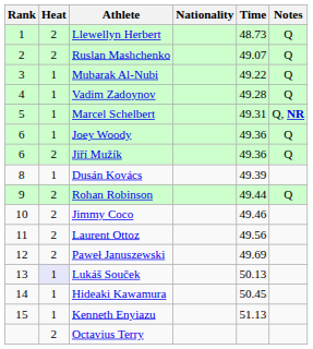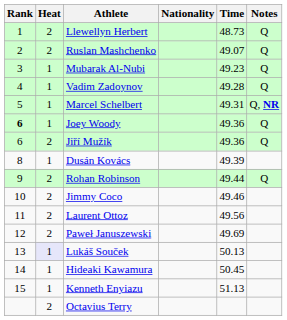 <table class="wikitable sortable" style="text-align:center;font-size:95%">
 <tr>
 <th>Rank</th>
 <th>Heat</th>
 <th>Athlete</th>
 <th>Nationality</th>
 <th>Time</th>
 <th>Notes</th>
 </tr>
 <tr bgcolor=ccffcc>
 <td>1</td>
 <td>2</td>
 <td align="left"><a href='#'>Llewellyn Herbert</a></td>
 <td align=left></td>
 <td>48.73</td>
 <td>Q</td>
 </tr>
 <tr bgcolor=ccffcc>
 <td>2</td>
 <td>2</td>
 <td align="left"><a href='#'>Ruslan Mashchenko</a></td>
 <td align=left></td>
 <td>49.07</td>
 <td>Q</td>
 </tr>
 <tr bgcolor=ccffcc>
 <td>3</td>
 <td>1</td>
 <td align="left"><a href='#'>Mubarak Al-Nubi</a></td>
 <td align=left></td>
-<td>49.22</td>
+<td>49.23</td>
 <td>Q</td>
 </tr>
 <tr bgcolor=ccffcc>
 <td>4</td>
 <td>1</td>
 <td align="left"><a href='#'>Vadim Zadoynov</a></td>
 <td align=left></td>
 <td>49.28</td>
 <td>Q</td>
 </tr>
 <tr bgcolor=ccffcc>
 <td>5</td>
 <td>1</td>
 <td align="left"><a href='#'>Marcel Schelbert</a></td>
 <td align=left></td>
 <td>49.31</td>
 <td>Q, <strong><a href='#'>NR</a></strong></td>
 </tr>
 <tr bgcolor=ccffcc>
-<td>6</td>
+<td><strong>6</strong></td>
 <td>1</td>
 <td align="left"><a href='#'>Joey Woody</a></td>
 <td align=left></td>
 <td>49.36</td>
 <td>Q</td>
 </tr>
 <tr bgcolor=ccffcc>
 <td>6</td>
 <td>2</td>
 <td align="left"><a href='#'>Jiří Mužík</a></td>
 <td align=left></td>
 <td>49.36</td>
 <td>Q</td>
 </tr>
 <tr>
 <td>8</td>
 <td>1</td>
 <td align="left"><a href='#'>Dusán Kovács</a></td>
 <td align=left></td>
 <td>49.39</td>
 <td></td>
 </tr>
 <tr bgcolor=ccffcc>
 <td>9</td>
 <td>2</td>
 <td align="left"><a href='#'>Rohan Robinson</a></td>
 <td align=left></td>
 <td>49.44</td>
 <td>Q</td>
 </tr>
 <tr>
 <td>10</td>
 <td>2</td>
 <td align="left"><a href='#'>Jimmy Coco</a></td>
 <td align=left></td>
 <td>49.46</td>
 <td></td>
 </tr>
 <tr>
 <td>11</td>
 <td>2</td>
 <td align="left"><a href='#'>Laurent Ottoz</a></td>
 <td align=left></td>
 <td>49.56</td>
 <td></td>
 </tr>
 <tr>
 <td>12</td>
 <td>2</td>
 <td align="left"><a href='#'>Paweł Januszewski</a></td>
 <td align=left></td>
 <td>49.69</td>
 <td></td>
 </tr>
 <tr>
 <td>13</td>
 <td style="background: lavender;">1</td>
 <td align="left"><a href='#'>Lukáš Souček</a></td>
 <td align=left></td>
 <td>50.13</td>
 <td></td>
 </tr>
 <tr>
 <td>14</td>
 <td>1</td>
 <td align="left"><a href='#'>Hideaki Kawamura</a></td>
 <td align=left></td>
 <td>50.45</td>
 <td></td>
 </tr>
 <tr>
 <td>15</td>
 <td>1</td>
 <td align="left"><a href='#'>Kenneth Enyiazu</a></td>
 <td align=left></td>
 <td>51.13</td>
 <td></td>
 </tr>
 <tr>
 <td></td>
 <td>2</td>
 <td align="left"><a href='#'>Octavius Terry</a></td>
 <td align=left></td>
 <td></td>
 <td></td>
 </tr>
 </table>
